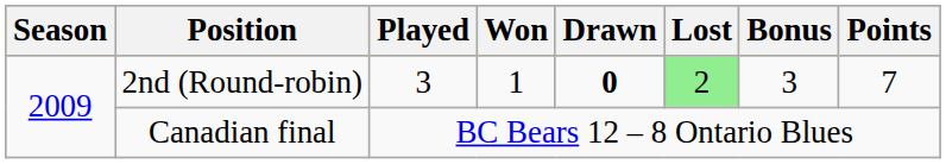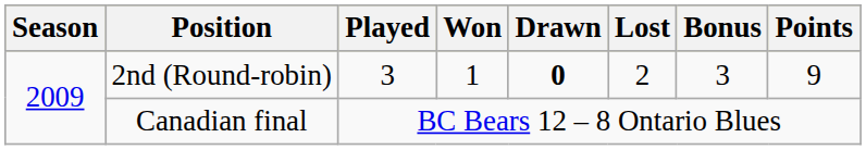 <table class="wikitable" style="text-align:center">
 <tr style="background:#ff9;">
 <th>Season</th>
 <th>Position</th>
 <th>Played</th>
 <th>Won</th>
 <th>Drawn</th>
 <th>Lost</th>
 <th>Bonus</th>
 <th>Points</th>
 </tr>
 <tr>
 <td rowspan="2"><a href='#'>2009</a></td>
 <td>2nd (Round-robin)</td>
 <td>3</td>
 <td>1</td>
 <td><strong>0</strong></td>
-<td style="background: lightgreen;">2</td>
+<td>2</td>
 <td>3</td>
-<td>7</td>
+<td>9</td>
 </tr>
 <tr>
 <td>Canadian final</td>
 <td colspan="8"><a href='#'>BC Bears</a> 12 – 8 Ontario Blues</td>
 </tr>
 </table>
